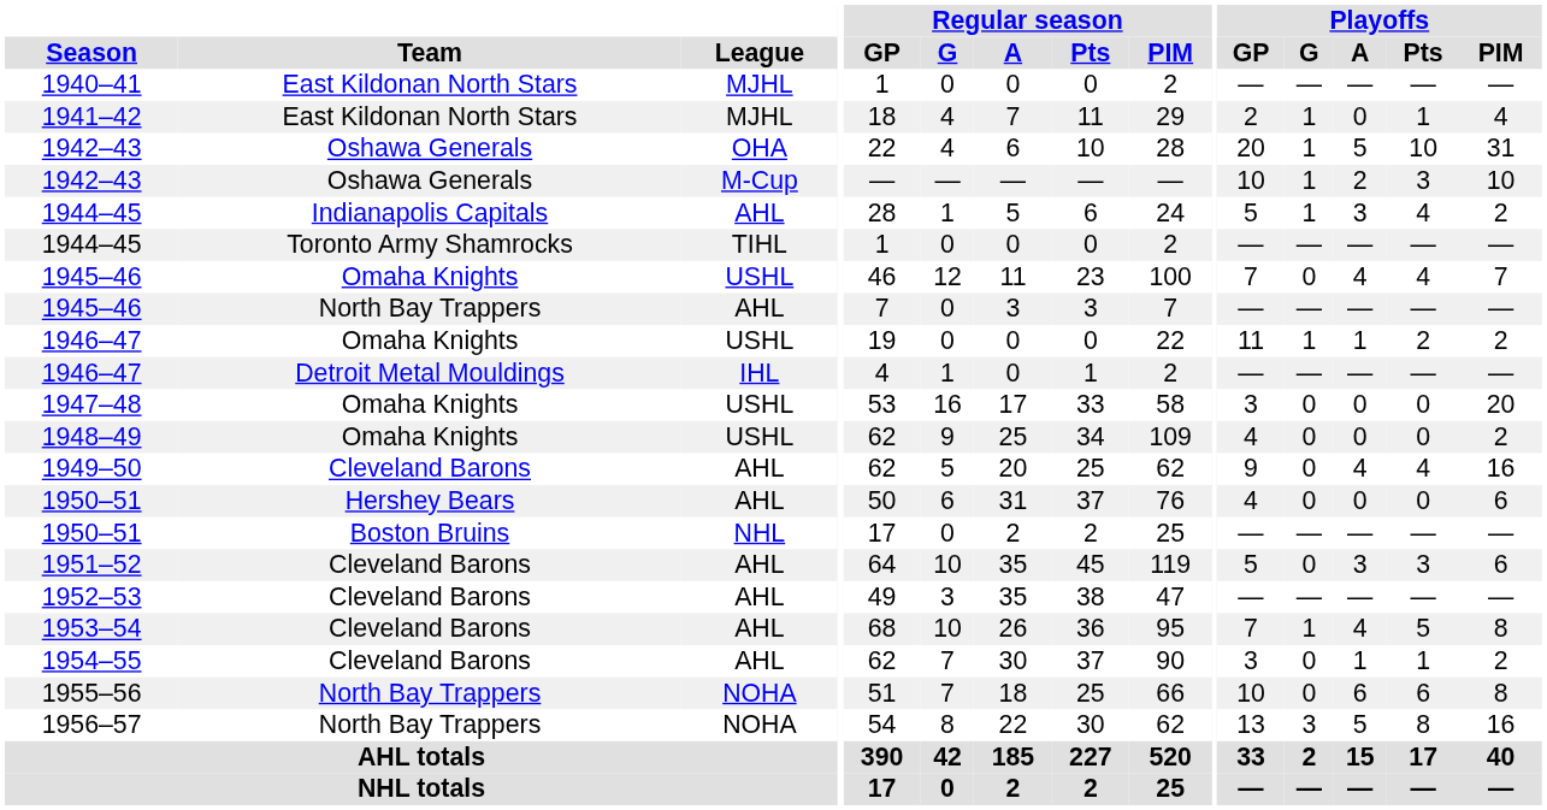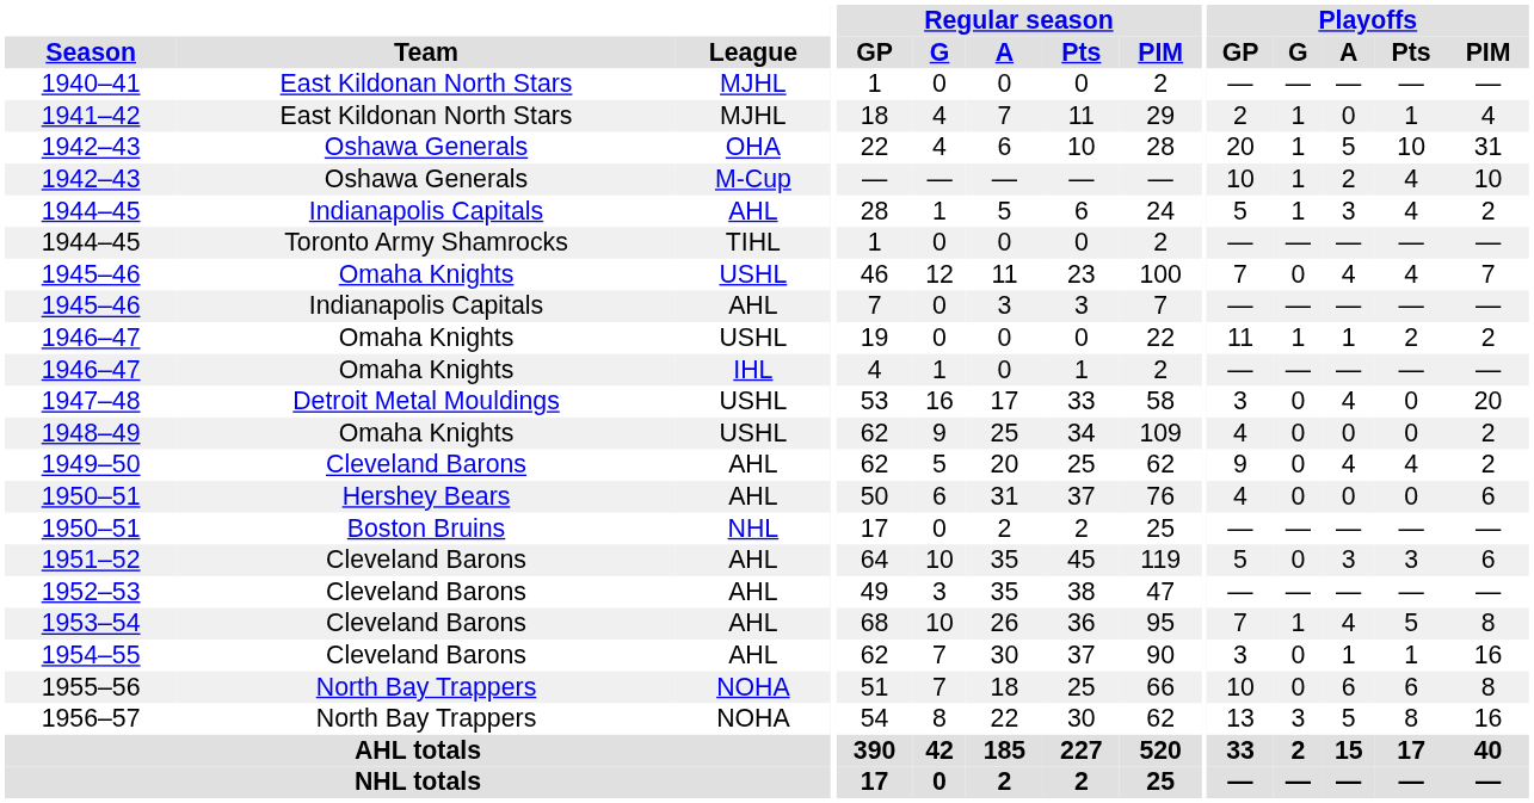 <table border="0" cellpadding="1" cellspacing="0" style="text-align:center; width:60em">
 <tr bgcolor="#e0e0e0">
 <th colspan="3" bgcolor="#ffffff"></th>
 <th rowspan="100" bgcolor="#ffffff"></th>
 <th colspan="5"><a href='#'>Regular season</a></th>
 <th rowspan="100" bgcolor="#ffffff"></th>
 <th colspan="5"><a href='#'>Playoffs</a></th>
 </tr>
 <tr bgcolor="#e0e0e0">
 <th><a href='#'>Season</a></th>
 <th>Team</th>
 <th>League</th>
 <th>GP</th>
 <th><a href='#'>G</a></th>
 <th><a href='#'>A</a></th>
 <th><a href='#'>Pts</a></th>
 <th><a href='#'>PIM</a></th>
 <th>GP</th>
 <th>G</th>
 <th>A</th>
 <th>Pts</th>
 <th>PIM</th>
 </tr>
 <tr>
 <td><a href='#'>1940–41</a></td>
 <td><a href='#'>East Kildonan North Stars</a></td>
 <td><a href='#'>MJHL</a></td>
 <td>1</td>
 <td>0</td>
 <td>0</td>
 <td>0</td>
 <td>2</td>
 <td>—</td>
 <td>—</td>
 <td>—</td>
 <td>—</td>
 <td>—</td>
 </tr>
 <tr bgcolor="#f0f0f0">
 <td><a href='#'>1941–42</a></td>
 <td>East Kildonan North Stars</td>
 <td>MJHL</td>
 <td>18</td>
 <td>4</td>
 <td>7</td>
 <td>11</td>
 <td>29</td>
 <td>2</td>
 <td>1</td>
 <td>0</td>
 <td>1</td>
 <td>4</td>
 </tr>
 <tr>
 <td><a href='#'>1942–43</a></td>
 <td><a href='#'>Oshawa Generals</a></td>
 <td><a href='#'>OHA</a></td>
 <td>22</td>
 <td>4</td>
 <td>6</td>
 <td>10</td>
 <td>28</td>
 <td>20</td>
 <td>1</td>
 <td>5</td>
 <td>10</td>
 <td>31</td>
 </tr>
 <tr bgcolor="#f0f0f0">
 <td><a href='#'>1942–43</a></td>
 <td>Oshawa Generals</td>
 <td><a href='#'>M-Cup</a></td>
 <td>—</td>
 <td>—</td>
 <td>—</td>
 <td>—</td>
 <td>—</td>
 <td>10</td>
 <td>1</td>
 <td>2</td>
-<td>3</td>
+<td>4</td>
 <td>10</td>
 </tr>
 <tr>
 <td><a href='#'>1944–45</a></td>
 <td><a href='#'>Indianapolis Capitals</a></td>
 <td><a href='#'>AHL</a></td>
 <td>28</td>
 <td>1</td>
 <td>5</td>
 <td>6</td>
 <td>24</td>
 <td>5</td>
 <td>1</td>
 <td>3</td>
 <td>4</td>
 <td>2</td>
 </tr>
 <tr bgcolor="#f0f0f0">
 <td>1944–45</td>
 <td>Toronto Army Shamrocks</td>
 <td>TIHL</td>
 <td>1</td>
 <td>0</td>
 <td>0</td>
 <td>0</td>
 <td>2</td>
 <td>—</td>
 <td>—</td>
 <td>—</td>
 <td>—</td>
 <td>—</td>
 </tr>
 <tr>
 <td><a href='#'>1945–46</a></td>
 <td><a href='#'>Omaha Knights</a></td>
 <td><a href='#'>USHL</a></td>
 <td>46</td>
 <td>12</td>
 <td>11</td>
 <td>23</td>
 <td>100</td>
 <td>7</td>
 <td>0</td>
 <td>4</td>
 <td>4</td>
 <td>7</td>
 </tr>
 <tr bgcolor="#f0f0f0">
 <td><a href='#'>1945–46</a></td>
-<td>North Bay Trappers</td>
+<td>Indianapolis Capitals</td>
 <td>AHL</td>
 <td>7</td>
 <td>0</td>
 <td>3</td>
 <td>3</td>
 <td>7</td>
 <td>—</td>
 <td>—</td>
 <td>—</td>
 <td>—</td>
 <td>—</td>
 </tr>
 <tr>
 <td><a href='#'>1946–47</a></td>
 <td>Omaha Knights</td>
 <td>USHL</td>
 <td>19</td>
 <td>0</td>
 <td>0</td>
 <td>0</td>
 <td>22</td>
 <td>11</td>
 <td>1</td>
 <td>1</td>
 <td>2</td>
 <td>2</td>
 </tr>
 <tr bgcolor="#f0f0f0">
 <td><a href='#'>1946–47</a></td>
-<td><a href='#'>Detroit Metal Mouldings</a></td>
+<td>Omaha Knights</td>
 <td><a href='#'>IHL</a></td>
 <td>4</td>
 <td>1</td>
 <td>0</td>
 <td>1</td>
 <td>2</td>
 <td>—</td>
 <td>—</td>
 <td>—</td>
 <td>—</td>
 <td>—</td>
 </tr>
 <tr>
 <td><a href='#'>1947–48</a></td>
-<td>Omaha Knights</td>
+<td><a href='#'>Detroit Metal Mouldings</a></td>
 <td>USHL</td>
 <td>53</td>
 <td>16</td>
 <td>17</td>
 <td>33</td>
 <td>58</td>
 <td>3</td>
 <td>0</td>
-<td>0</td>
+<td>4</td>
 <td>0</td>
 <td>20</td>
 </tr>
 <tr bgcolor="#f0f0f0">
 <td><a href='#'>1948–49</a></td>
 <td>Omaha Knights</td>
 <td>USHL</td>
 <td>62</td>
 <td>9</td>
 <td>25</td>
 <td>34</td>
 <td>109</td>
 <td>4</td>
 <td>0</td>
 <td>0</td>
 <td>0</td>
 <td>2</td>
 </tr>
 <tr>
 <td><a href='#'>1949–50</a></td>
 <td><a href='#'>Cleveland Barons</a></td>
 <td>AHL</td>
 <td>62</td>
 <td>5</td>
 <td>20</td>
 <td>25</td>
 <td>62</td>
 <td>9</td>
 <td>0</td>
 <td>4</td>
 <td>4</td>
-<td>16</td>
+<td>2</td>
 </tr>
 <tr bgcolor="#f0f0f0">
 <td><a href='#'>1950–51</a></td>
 <td><a href='#'>Hershey Bears</a></td>
 <td>AHL</td>
 <td>50</td>
 <td>6</td>
 <td>31</td>
 <td>37</td>
 <td>76</td>
 <td>4</td>
 <td>0</td>
 <td>0</td>
 <td>0</td>
 <td>6</td>
 </tr>
 <tr>
 <td><a href='#'>1950–51</a></td>
 <td><a href='#'>Boston Bruins</a></td>
 <td><a href='#'>NHL</a></td>
 <td>17</td>
 <td>0</td>
 <td>2</td>
 <td>2</td>
 <td>25</td>
 <td>—</td>
 <td>—</td>
 <td>—</td>
 <td>—</td>
 <td>—</td>
 </tr>
 <tr bgcolor="#f0f0f0">
 <td><a href='#'>1951–52</a></td>
 <td>Cleveland Barons</td>
 <td>AHL</td>
 <td>64</td>
 <td>10</td>
 <td>35</td>
 <td>45</td>
 <td>119</td>
 <td>5</td>
 <td>0</td>
 <td>3</td>
 <td>3</td>
 <td>6</td>
 </tr>
 <tr>
 <td><a href='#'>1952–53</a></td>
 <td>Cleveland Barons</td>
 <td>AHL</td>
 <td>49</td>
 <td>3</td>
 <td>35</td>
 <td>38</td>
 <td>47</td>
 <td>—</td>
 <td>—</td>
 <td>—</td>
 <td>—</td>
 <td>—</td>
 </tr>
 <tr bgcolor="#f0f0f0">
 <td><a href='#'>1953–54</a></td>
 <td>Cleveland Barons</td>
 <td>AHL</td>
 <td>68</td>
 <td>10</td>
 <td>26</td>
 <td>36</td>
 <td>95</td>
 <td>7</td>
 <td>1</td>
 <td>4</td>
 <td>5</td>
 <td>8</td>
 </tr>
 <tr>
 <td><a href='#'>1954–55</a></td>
 <td>Cleveland Barons</td>
 <td>AHL</td>
 <td>62</td>
 <td>7</td>
 <td>30</td>
 <td>37</td>
 <td>90</td>
 <td>3</td>
 <td>0</td>
 <td>1</td>
 <td>1</td>
-<td>2</td>
+<td>16</td>
 </tr>
 <tr bgcolor="#f0f0f0">
 <td>1955–56</td>
 <td><a href='#'>North Bay Trappers</a></td>
 <td><a href='#'>NOHA</a></td>
 <td>51</td>
 <td>7</td>
 <td>18</td>
 <td>25</td>
 <td>66</td>
 <td>10</td>
 <td>0</td>
 <td>6</td>
 <td>6</td>
 <td>8</td>
 </tr>
 <tr>
 <td>1956–57</td>
 <td>North Bay Trappers</td>
 <td>NOHA</td>
 <td>54</td>
 <td>8</td>
 <td>22</td>
 <td>30</td>
 <td>62</td>
 <td>13</td>
 <td>3</td>
 <td>5</td>
 <td>8</td>
 <td>16</td>
 </tr>
 <tr bgcolor="#e0e0e0">
 <th colspan="3">AHL totals</th>
 <th>390</th>
 <th>42</th>
 <th>185</th>
 <th>227</th>
 <th>520</th>
 <th>33</th>
 <th>2</th>
 <th>15</th>
 <th>17</th>
 <th>40</th>
 </tr>
 <tr bgcolor="#e0e0e0">
 <th colspan="3">NHL totals</th>
 <th>17</th>
 <th>0</th>
 <th>2</th>
 <th>2</th>
 <th>25</th>
 <th>—</th>
 <th>—</th>
 <th>—</th>
 <th>—</th>
 <th>—</th>
 </tr>
 </table>
